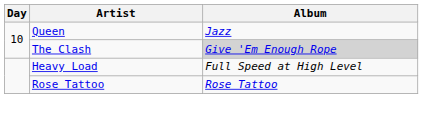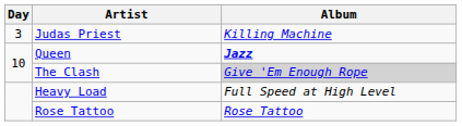 <table class="wikitable" border="1">
 <tr>
 <th>Day</th>
 <th width="200">Artist</th>
 <th width="250">Album</th>
 </tr>
 <tr>
+<td style="text-align:center;" rowspan="1">3</td>
+<td><a href='#'>Judas Priest</a></td>
+<td><em><a href='#'>Killing Machine</a></em></td>
+</tr>
+<tr>
 <td rowspan="2" style="text-align:center;">10</td>
 <td><a href='#'>Queen</a></td>
-<td><em><a href='#'>Jazz</a></em></td>
+<td><strong><em><a href='#'>Jazz</a></em></strong></td>
 </tr>
 <tr>
 <td><a href='#'>The Clash</a></td>
 <td style="background: lightgrey;"><em><a href='#'>Give 'Em Enough Rope</a></em></td>
 </tr>
 <tr>
 <td rowspan="2" style="text-align:center;"></td>
 <td><a href='#'>Heavy Load</a></td>
 <td><em>Full Speed at High Level</em></td>
 </tr>
 <tr>
 <td><a href='#'>Rose Tattoo</a></td>
 <td><em><a href='#'>Rose Tattoo</a></em></td>
 </tr>
 </table>
